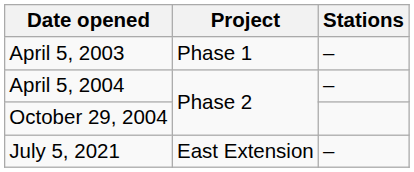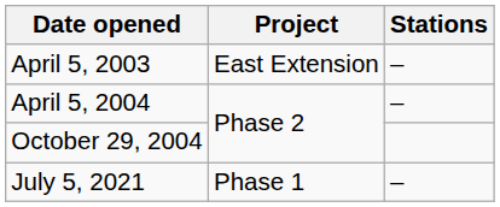 <table class="wikitable">
 <tr>
 <th>Date opened</th>
 <th>Project</th>
 <th>Stations</th>
 </tr>
 <tr>
 <td>April 5, 2003</td>
-<td>Phase 1</td>
+<td>East Extension</td>
 <td> – </td>
 </tr>
 <tr>
 <td>April 5, 2004</td>
 <td rowspan="2">Phase 2</td>
 <td> – </td>
 </tr>
 <tr>
 <td>October 29, 2004</td>
 <td></td>
 </tr>
 <tr>
 <td>July 5, 2021</td>
-<td>East Extension</td>
+<td>Phase 1</td>
 <td> – </td>
 </tr>
 </table>
